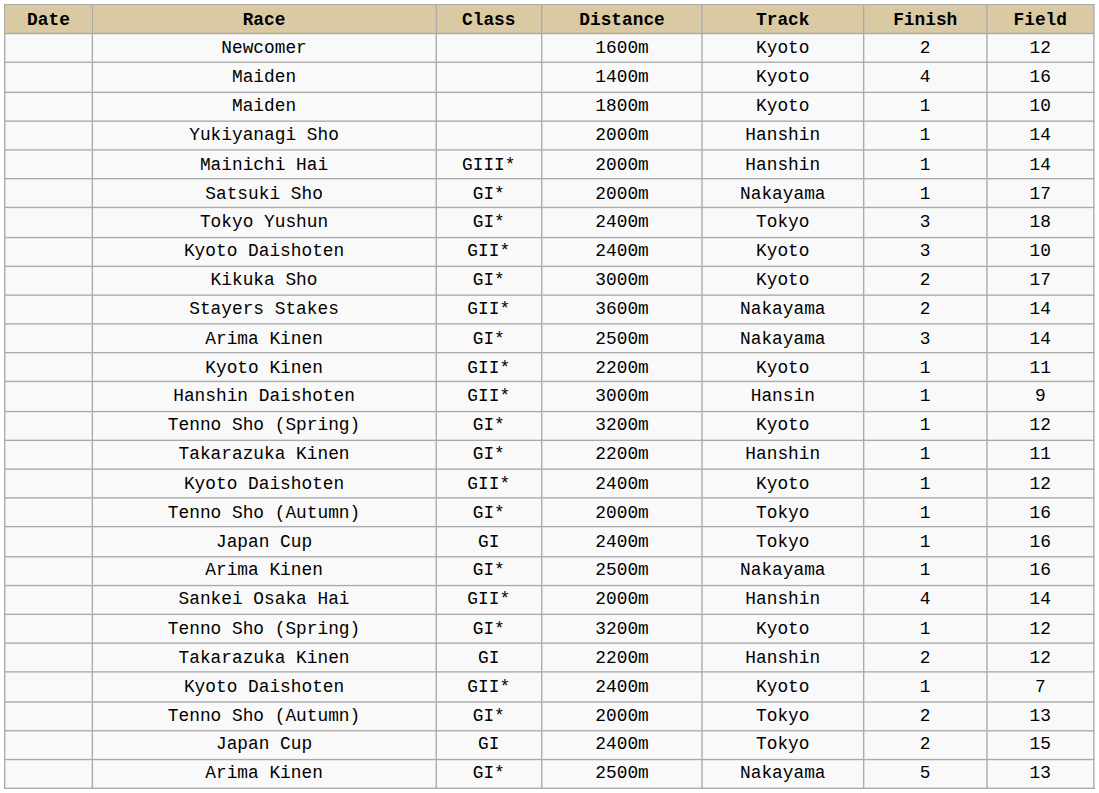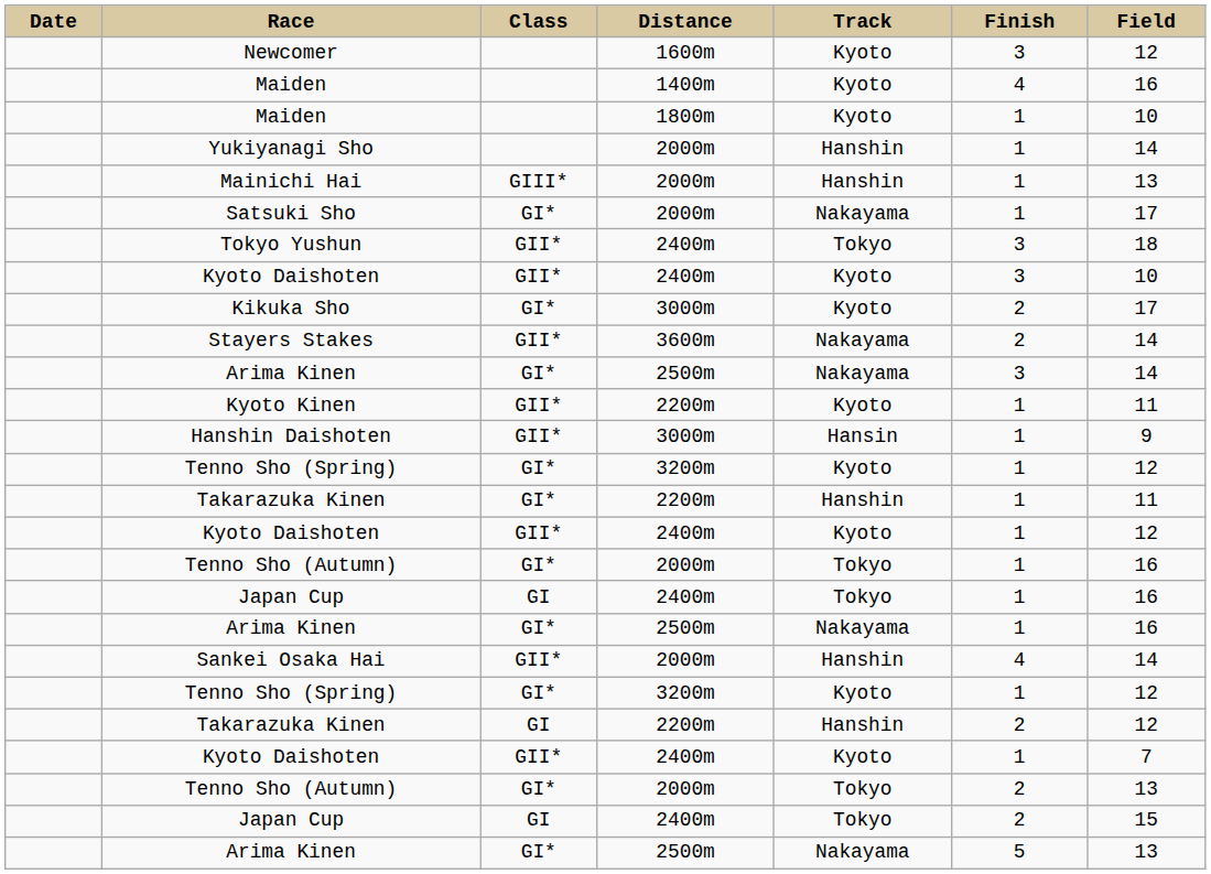 <table class = "wikitable sortable" style="text-align:center; width:90%">
 <tr>
 <th scope="col" style="background:#dacaa4;">Date</th>
 <th scope="col" style="background:#dacaa4;">Race</th>
 <th scope="col" style="background:#dacaa4;">Class</th>
 <th scope="col" style="background:#dacaa4;">Distance</th>
 <th scope="col" style="background:#dacaa4;">Track</th>
 <th scope="col" style="background:#dacaa4;">Finish</th>
 <th scope="col" style="background:#dacaa4;">Field</th>
 </tr>
 <tr>
 <td></td>
 <td>Newcomer</td>
 <td></td>
 <td>1600m</td>
 <td>Kyoto</td>
-<td>2</td>
+<td>3</td>
 <td>12</td>
 </tr>
 <tr>
 <td></td>
 <td>Maiden</td>
 <td></td>
 <td>1400m</td>
 <td>Kyoto</td>
 <td>4</td>
 <td>16</td>
 </tr>
 <tr>
 <td></td>
 <td>Maiden</td>
 <td></td>
 <td>1800m</td>
 <td>Kyoto</td>
 <td>1</td>
 <td>10</td>
 </tr>
 <tr>
 <td></td>
 <td>Yukiyanagi Sho</td>
 <td></td>
 <td>2000m</td>
 <td>Hanshin</td>
 <td>1</td>
 <td>14</td>
 </tr>
 <tr>
 <td></td>
 <td>Mainichi Hai</td>
 <td> GIII*</td>
 <td>2000m</td>
 <td>Hanshin</td>
 <td>1</td>
-<td>14</td>
+<td>13</td>
 </tr>
 <tr>
 <td></td>
 <td>Satsuki Sho</td>
 <td> GI*</td>
 <td>2000m</td>
 <td>Nakayama</td>
 <td>1</td>
 <td>17</td>
 </tr>
 <tr>
 <td></td>
 <td>Tokyo Yushun</td>
-<td> GI*</td>
+<td> GII*</td>
 <td>2400m</td>
 <td>Tokyo</td>
 <td>3</td>
 <td>18</td>
 </tr>
 <tr>
 <td></td>
 <td>Kyoto Daishoten</td>
 <td> GII*</td>
 <td>2400m</td>
 <td>Kyoto</td>
 <td>3</td>
 <td>10</td>
 </tr>
 <tr>
 <td></td>
 <td>Kikuka Sho</td>
 <td> GI*</td>
 <td>3000m</td>
 <td>Kyoto</td>
 <td>2</td>
 <td>17</td>
 </tr>
 <tr>
 <td></td>
 <td>Stayers Stakes</td>
 <td> GII*</td>
 <td>3600m</td>
 <td>Nakayama</td>
 <td>2</td>
 <td>14</td>
 </tr>
 <tr>
 <td></td>
 <td>Arima Kinen</td>
 <td> GI*</td>
 <td>2500m</td>
 <td>Nakayama</td>
 <td>3</td>
 <td>14</td>
 </tr>
 <tr>
 <td></td>
 <td>Kyoto Kinen</td>
 <td> GII*</td>
 <td>2200m</td>
 <td>Kyoto</td>
 <td>1</td>
 <td>11</td>
 </tr>
 <tr>
 <td></td>
 <td>Hanshin Daishoten</td>
 <td> GII*</td>
 <td>3000m</td>
 <td>Hansin</td>
 <td>1</td>
 <td>9</td>
 </tr>
 <tr>
 <td></td>
 <td>Tenno Sho (Spring)</td>
 <td> GI*</td>
 <td>3200m</td>
 <td>Kyoto</td>
 <td>1</td>
 <td>12</td>
 </tr>
 <tr>
 <td></td>
 <td>Takarazuka Kinen</td>
 <td> GI*</td>
 <td>2200m</td>
 <td>Hanshin</td>
 <td>1</td>
 <td>11</td>
 </tr>
 <tr>
 <td></td>
 <td>Kyoto Daishoten</td>
 <td> GII*</td>
 <td>2400m</td>
 <td>Kyoto</td>
 <td>1</td>
 <td>12</td>
 </tr>
 <tr>
 <td></td>
 <td>Tenno Sho (Autumn)</td>
 <td> GI*</td>
 <td>2000m</td>
 <td>Tokyo</td>
 <td>1</td>
 <td>16</td>
 </tr>
 <tr>
 <td></td>
 <td>Japan Cup</td>
 <td> GI</td>
 <td>2400m</td>
 <td>Tokyo</td>
 <td>1</td>
 <td>16</td>
 </tr>
 <tr>
 <td></td>
 <td>Arima Kinen</td>
 <td> GI*</td>
 <td>2500m</td>
 <td>Nakayama</td>
 <td>1</td>
 <td>16</td>
 </tr>
 <tr>
 <td></td>
 <td>Sankei Osaka Hai</td>
 <td> GII*</td>
 <td>2000m</td>
 <td>Hanshin</td>
 <td>4</td>
 <td>14</td>
 </tr>
 <tr>
 <td></td>
 <td>Tenno Sho (Spring)</td>
 <td> GI*</td>
 <td>3200m</td>
 <td>Kyoto</td>
 <td>1</td>
 <td>12</td>
 </tr>
 <tr>
 <td></td>
 <td>Takarazuka Kinen</td>
 <td> GI</td>
 <td>2200m</td>
 <td>Hanshin</td>
 <td>2</td>
 <td>12</td>
 </tr>
 <tr>
 <td></td>
 <td>Kyoto Daishoten</td>
 <td> GII*</td>
 <td>2400m</td>
 <td>Kyoto</td>
 <td>1</td>
 <td>7</td>
 </tr>
 <tr>
 <td></td>
 <td>Tenno Sho (Autumn)</td>
 <td> GI*</td>
 <td>2000m</td>
 <td>Tokyo</td>
 <td>2</td>
 <td>13</td>
 </tr>
 <tr>
 <td></td>
 <td>Japan Cup</td>
 <td> GI</td>
 <td>2400m</td>
 <td>Tokyo</td>
 <td>2</td>
 <td>15</td>
 </tr>
 <tr>
 <td></td>
 <td>Arima Kinen</td>
 <td> GI*</td>
 <td>2500m</td>
 <td>Nakayama</td>
 <td>5</td>
 <td>13</td>
 </tr>
 </table>
